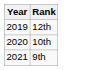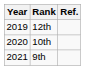 <table class="wikitable sortable">
 <tr>
 <th>Year</th>
 <th>Rank</th>
+<th class="unsortable">Ref.</th>
 </tr>
 <tr>
 <td>2019</td>
 <td>12th</td>
+<td></td>
 </tr>
 <tr>
 <td>2020</td>
 <td>10th</td>
+<td></td>
 </tr>
 <tr>
 <td>2021</td>
 <td>9th</td>
+<td></td>
 </tr>
 </table>
